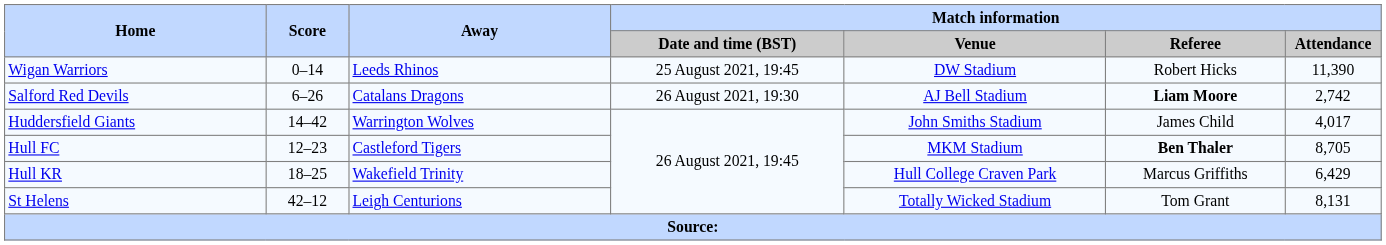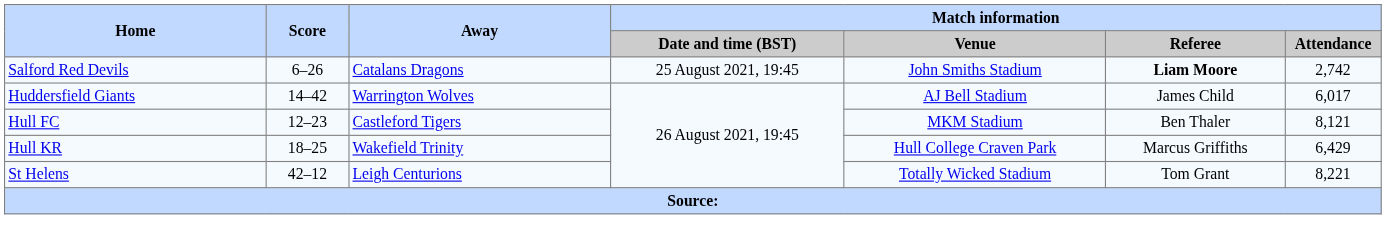 <table border=1 style="border-collapse:collapse; font-size:90%; text-align:center;" cellpadding=3 cellspacing=0 width=100%>
 <tr style="background:#C1D8ff;">
 <th scope="col" rowspan=2 width=19%>Home</th>
 <th scope="col" rowspan=2 width=6%>Score</th>
 <th scope="col" rowspan=2 width=19%>Away</th>
 <th colspan=4>Match information</th>
 </tr>
 <tr style="background:#CCCCCC;">
 <th scope="col" width=17%>Date and time (BST)</th>
 <th scope="col" width=19%>Venue</th>
 <th scope="col" width=13%>Referee</th>
 <th scope="col" width=7%>Attendance</th>
 </tr>
 <tr style="background:#F5FAFF;">
-<td style="text-align:left;"> <a href='#'>Wigan Warriors</a></td>
-<td>0–14</td>
-<td style="text-align:left;"> <a href='#'>Leeds Rhinos</a></td>
-<td>25 August 2021, 19:45</td>
-<td><a href='#'>DW Stadium</a></td>
-<td>Robert Hicks</td>
-<td>11,390</td>
-</tr>
-<tr style="background:#F5FAFF;">
 <td style="text-align:left;"> <a href='#'>Salford Red Devils</a></td>
 <td>6–26</td>
 <td style="text-align:left;"> <a href='#'>Catalans Dragons</a></td>
-<td>26 August 2021, 19:30</td>
-<td><a href='#'>AJ Bell Stadium</a></td>
+<td>25 August 2021, 19:45</td>
+<td><a href='#'>John Smiths Stadium</a></td>
 <td><strong>Liam Moore</strong></td>
 <td>2,742</td>
 </tr>
 <tr style="background:#F5FAFF;">
 <td style="text-align:left;"> <a href='#'>Huddersfield Giants</a></td>
 <td>14–42</td>
 <td style="text-align:left;"> <a href='#'>Warrington Wolves</a></td>
 <td rowspan=4>26 August 2021, 19:45</td>
-<td><a href='#'>John Smiths Stadium</a></td>
+<td><a href='#'>AJ Bell Stadium</a></td>
 <td>James Child</td>
-<td>4,017</td>
+<td>6,017</td>
 </tr>
 <tr style="background:#F5FAFF;">
 <td style="text-align:left;"> <a href='#'>Hull FC</a></td>
 <td>12–23</td>
 <td style="text-align:left;"> <a href='#'>Castleford Tigers</a></td>
 <td><a href='#'>MKM Stadium</a></td>
-<td><strong>Ben Thaler</strong></td>
-<td>8,705</td>
+<td>Ben Thaler</td>
+<td>8,121</td>
 </tr>
 <tr style="background:#F5FAFF;">
 <td style="text-align:left;"> <a href='#'>Hull KR</a></td>
 <td>18–25</td>
 <td style="text-align:left;"> <a href='#'>Wakefield Trinity</a></td>
 <td><a href='#'>Hull College Craven Park</a></td>
 <td>Marcus Griffiths</td>
 <td>6,429</td>
 </tr>
 <tr style="background:#F5FAFF;">
 <td style="text-align:left;"> <a href='#'>St Helens</a></td>
 <td>42–12</td>
 <td style="text-align:left;"> <a href='#'>Leigh Centurions</a></td>
 <td><a href='#'>Totally Wicked Stadium</a></td>
 <td>Tom Grant</td>
-<td>8,131</td>
+<td>8,221</td>
 </tr>
 <tr style="background:#c1d8ff;">
 <th colspan=7>Source:</th>
 </tr>
 </table>
